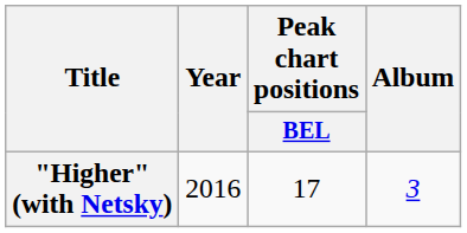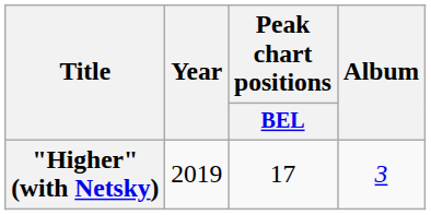 <table class="wikitable plainrowheaders" style="text-align:center;">
 <tr>
 <th rowspan="2">Title</th>
 <th rowspan="2">Year</th>
 <th>Peak chart positions</th>
 <th rowspan="2">Album</th>
 </tr>
 <tr>
 <th scope="col" style="width:3em;font-size:85%;"><a href='#'>BEL</a><br></th>
 </tr>
 <tr>
 <th scope="row">"Higher"<br><span>(with <a href='#'>Netsky</a>)</span></th>
-<td>2016</td>
+<td>2019</td>
 <td>17</td>
 <td><em><a href='#'>3</a></em></td>
 </tr>
 </table>
